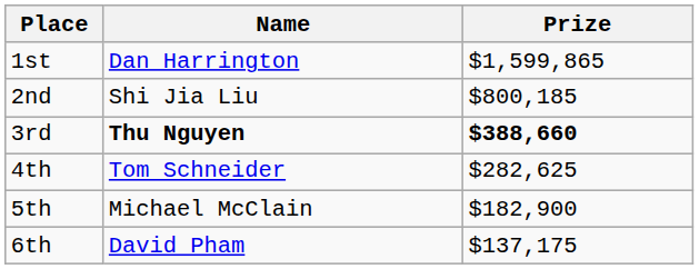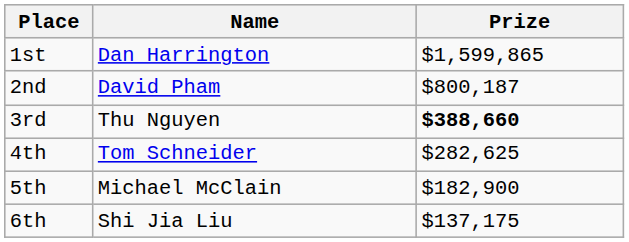 <table class="wikitable">
 <tr>
 <th width="50">Place</th>
 <th width="200">Name</th>
 <th width="125">Prize</th>
 </tr>
 <tr>
 <td>1st</td>
 <td><a href='#'>Dan Harrington</a></td>
 <td>$1,599,865</td>
 </tr>
 <tr>
 <td>2nd</td>
-<td>Shi Jia Liu</td>
-<td>$800,185</td>
+<td><a href='#'>David Pham</a></td>
+<td>$800,187</td>
 </tr>
 <tr>
 <td>3rd</td>
-<td><strong>Thu Nguyen</strong></td>
+<td>Thu Nguyen</td>
 <td><strong>$388,660</strong></td>
 </tr>
 <tr>
 <td>4th</td>
 <td><a href='#'>Tom Schneider</a></td>
 <td>$282,625</td>
 </tr>
 <tr>
 <td>5th</td>
 <td>Michael McClain</td>
 <td>$182,900</td>
 </tr>
 <tr>
 <td>6th</td>
-<td><a href='#'>David Pham</a></td>
+<td>Shi Jia Liu</td>
 <td>$137,175</td>
 </tr>
 </table>
